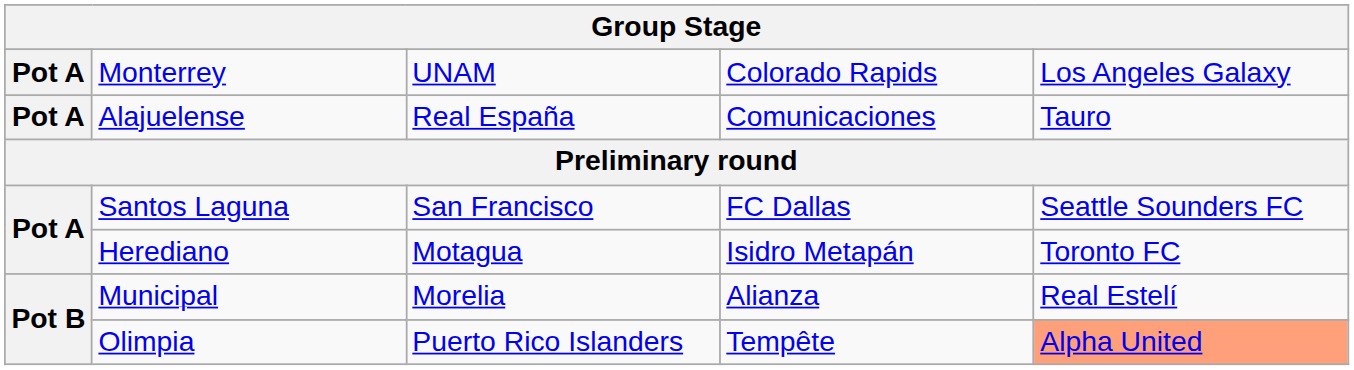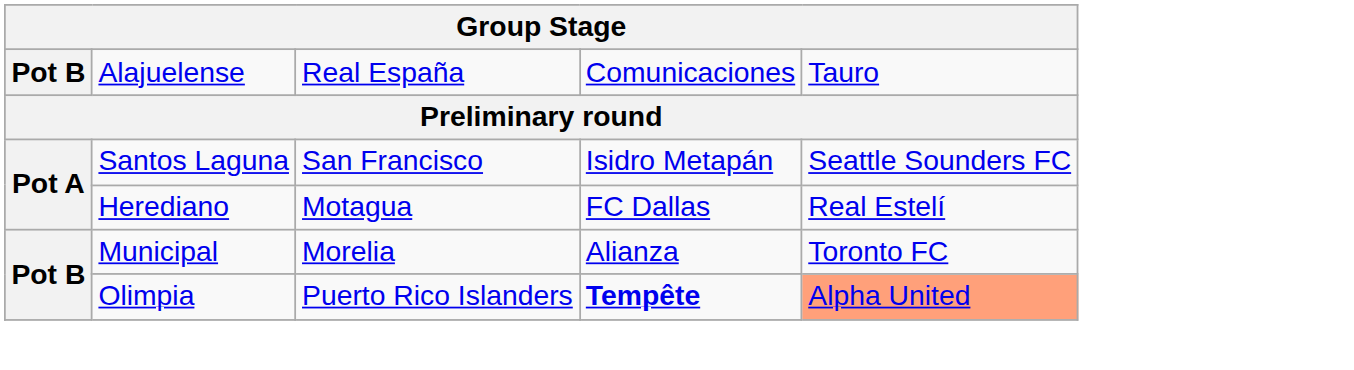 <table class="wikitable">
 <tr>
 <th colspan=5>Group Stage</th>
 </tr>
 <tr>
-<th>Pot A</th>
-<td width=170> <a href='#'>Monterrey</a></td>
-<td width=170> <a href='#'>UNAM</a></td>
-<td width=170> <a href='#'>Colorado Rapids</a></td>
-<td width=170> <a href='#'>Los Angeles Galaxy</a></td>
-</tr>
-<tr>
-<th>Pot A</th>
+<th>Pot B</th>
 <td> <a href='#'>Alajuelense</a></td>
 <td> <a href='#'>Real España</a></td>
 <td> <a href='#'>Comunicaciones</a></td>
 <td> <a href='#'>Tauro</a></td>
 </tr>
 <tr>
 <th colspan=5>Preliminary round</th>
 </tr>
 <tr>
 <th rowspan=2>Pot A</th>
 <td> <a href='#'>Santos Laguna</a></td>
 <td> <a href='#'>San Francisco</a></td>
-<td> <a href='#'>FC Dallas</a></td>
+<td> <a href='#'>Isidro Metapán</a></td>
 <td> <a href='#'>Seattle Sounders FC</a></td>
 </tr>
 <tr>
 <td> <a href='#'>Herediano</a></td>
 <td> <a href='#'>Motagua</a></td>
-<td> <a href='#'>Isidro Metapán</a></td>
-<td> <a href='#'>Toronto FC</a></td>
+<td> <a href='#'>FC Dallas</a></td>
+<td> <a href='#'>Real Estelí</a></td>
 </tr>
 <tr>
 <th rowspan=2>Pot B</th>
 <td> <a href='#'>Municipal</a></td>
 <td> <a href='#'>Morelia</a></td>
 <td> <a href='#'>Alianza</a></td>
-<td> <a href='#'>Real Estelí</a></td>
+<td> <a href='#'>Toronto FC</a></td>
 </tr>
 <tr>
 <td> <a href='#'>Olimpia</a></td>
 <td> <a href='#'>Puerto Rico Islanders</a></td>
-<td> <a href='#'>Tempête</a></td>
+<td><strong> <a href='#'>Tempête</a></strong></td>
 <td style="background: lightsalmon;"> <a href='#'>Alpha United</a></td>
 </tr>
 </table>
